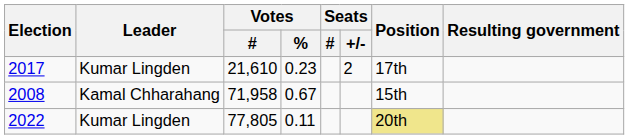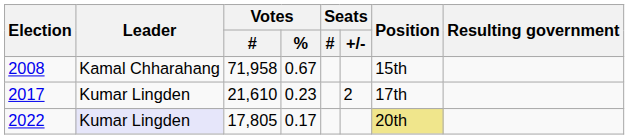 <table class="wikitable">
 <tr>
 <th rowspan="2">Election</th>
 <th rowspan="2">Leader</th>
 <th colspan="2">Votes</th>
 <th colspan="2">Seats</th>
 <th rowspan="2">Position</th>
 <th rowspan="2">Resulting government</th>
 </tr>
 <tr>
 <th>#</th>
 <th>%</th>
 <th>#</th>
 <th>+/-</th>
 </tr>
 <tr>
+<td><a href='#'>2008</a></td>
+<td>Kamal Chharahang</td>
+<td>71,958</td>
+<td>0.67</td>
+<td style="text-align:center;"></td>
+<td></td>
+<td>15th</td>
+<td></td>
+</tr>
+<tr>
 <td><a href='#'>2017</a></td>
 <td>Kumar Lingden</td>
 <td>21,610</td>
 <td>0.23</td>
 <td style="text-align:center;"></td>
 <td> 2</td>
 <td> 17th</td>
 <td></td>
 </tr>
 <tr>
-<td><a href='#'>2008</a></td>
-<td>Kamal Chharahang</td>
-<td>71,958</td>
-<td>0.67</td>
-<td style="text-align:center;"></td>
-<td></td>
-<td>15th</td>
-<td></td>
-</tr>
-<tr>
 <td><a href='#'>2022</a></td>
-<td>Kumar Lingden</td>
-<td>77,805</td>
-<td>0.11</td>
+<td style="background: lavender;">Kumar Lingden</td>
+<td>17,805</td>
+<td>0.17</td>
 <td></td>
 <td></td>
 <td style="background: khaki;"> 20th</td>
 <td></td>
 </tr>
 </table>
